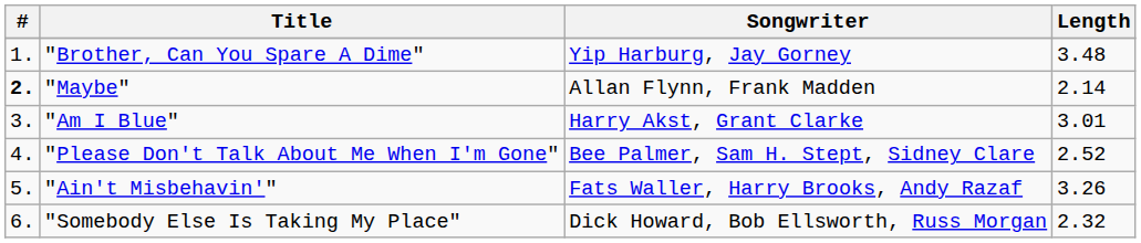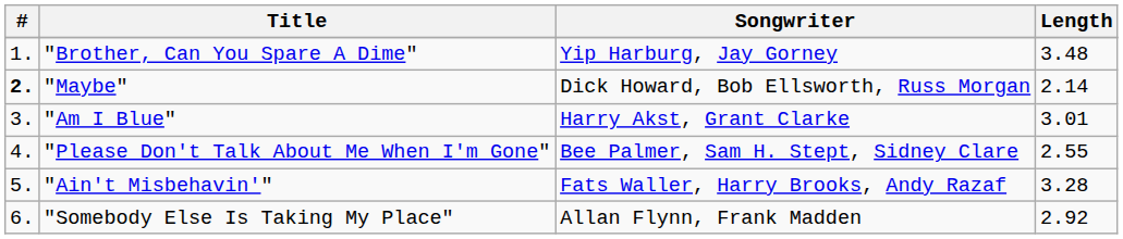 <table class="wikitable">
 <tr>
 <th>#</th>
 <th>Title</th>
 <th>Songwriter</th>
 <th>Length</th>
 </tr>
 <tr bgcolor="#ebf5ff">
 </tr>
 <tr>
 <td>1.</td>
 <td>"<a href='#'>Brother, Can You Spare A Dime</a>"</td>
 <td><a href='#'>Yip Harburg</a>, <a href='#'>Jay Gorney</a></td>
 <td>3.48</td>
 </tr>
 <tr>
 <td><strong>2.</strong></td>
 <td>"<a href='#'>Maybe</a>"</td>
-<td>Allan Flynn, Frank Madden</td>
+<td>Dick Howard, Bob Ellsworth, <a href='#'>Russ Morgan</a></td>
 <td>2.14</td>
 </tr>
 <tr>
 <td>3.</td>
 <td>"<a href='#'>Am I Blue</a>"</td>
 <td><a href='#'>Harry Akst</a>, <a href='#'>Grant Clarke</a></td>
 <td>3.01</td>
 </tr>
 <tr>
 <td>4.</td>
 <td>"<a href='#'>Please Don't Talk About Me When I'm Gone</a>"</td>
 <td><a href='#'>Bee Palmer</a>, <a href='#'>Sam H. Stept</a>, <a href='#'>Sidney Clare</a></td>
-<td>2.52</td>
+<td>2.55</td>
 </tr>
 <tr>
 <td>5.</td>
 <td>"<a href='#'>Ain't Misbehavin'</a>"</td>
 <td><a href='#'>Fats Waller</a>, <a href='#'>Harry Brooks</a>, <a href='#'>Andy Razaf</a></td>
-<td>3.26</td>
+<td>3.28</td>
 </tr>
 <tr>
 <td>6.</td>
 <td>"Somebody Else Is Taking My Place"</td>
-<td>Dick Howard, Bob Ellsworth, <a href='#'>Russ Morgan</a></td>
-<td>2.32</td>
+<td>Allan Flynn, Frank Madden</td>
+<td>2.92</td>
 </tr>
 </table>
